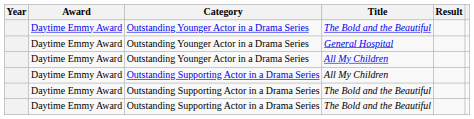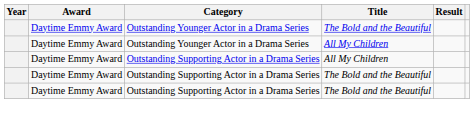 <table class="wikitable sortable plainrowheaders">
 <tr>
 <th scope="col">Year</th>
 <th scope="col">Award</th>
 <th scope="col">Category</th>
 <th scope="col">Title</th>
 <th scope="col">Result</th>
 <th scope="col" class="unsortable"></th>
 </tr>
 <tr>
 <th scope="row"></th>
 <td><a href='#'>Daytime Emmy Award</a></td>
 <td><a href='#'>Outstanding Younger Actor in a Drama Series</a></td>
 <td><em><a href='#'>The Bold and the Beautiful</a></em></td>
-<td></td>
-<td></td>
-</tr>
-<tr>
-<th scope="row"></th>
-<td>Daytime Emmy Award</td>
-<td>Outstanding Younger Actor in a Drama Series</td>
-<td><em><a href='#'>General Hospital</a></em></td>
 <td></td>
 <td></td>
 </tr>
 <tr>
 <th scope="row"></th>
 <td>Daytime Emmy Award</td>
 <td>Outstanding Younger Actor in a Drama Series</td>
 <td><em><a href='#'>All My Children</a></em></td>
 <td></td>
 <td></td>
 </tr>
 <tr>
 <th scope="row"></th>
 <td>Daytime Emmy Award</td>
 <td><a href='#'>Outstanding Supporting Actor in a Drama Series</a></td>
 <td><em>All My Children</em></td>
 <td></td>
 <td></td>
 </tr>
 <tr>
 <th scope="row"></th>
 <td>Daytime Emmy Award</td>
 <td>Outstanding Supporting Actor in a Drama Series</td>
 <td><em>The Bold and the Beautiful</em></td>
 <td></td>
 <td></td>
 </tr>
 <tr>
 <th scope="row"></th>
 <td>Daytime Emmy Award</td>
 <td>Outstanding Supporting Actor in a Drama Series</td>
 <td><em>The Bold and the Beautiful</em></td>
 <td></td>
 <td></td>
 </tr>
 </table>
